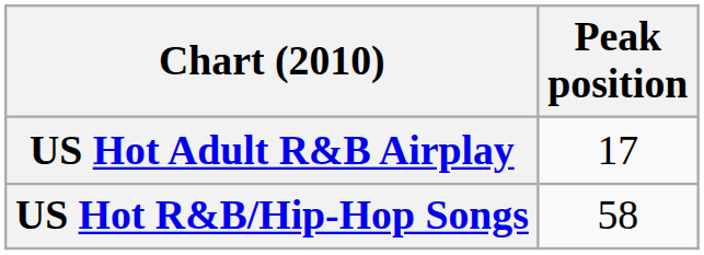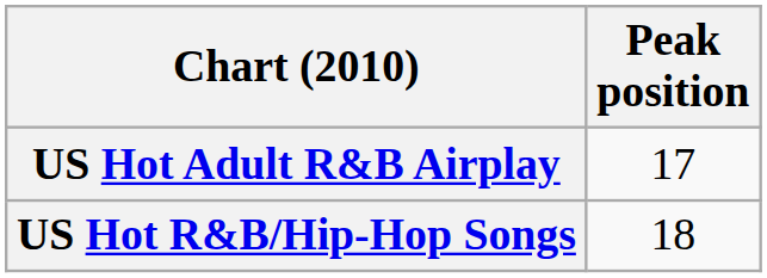 <table class="wikitable plainrowheaders">
 <tr>
 <th scope="col">Chart (2010)</th>
 <th scope="col">Peak<br>position</th>
 </tr>
 <tr>
 <th scope="row">US <a href='#'>Hot Adult R&B Airplay</a></th>
 <td style="text-align:center;">17</td>
 </tr>
 <tr>
 <th scope="row">US <a href='#'>Hot R&B/Hip-Hop Songs</a></th>
-<td style="text-align:center;">58</td>
+<td style="text-align:center;">18</td>
 </tr>
 </table>
